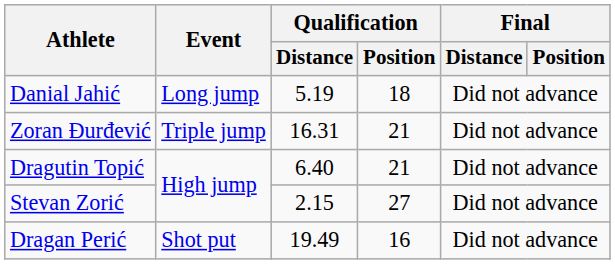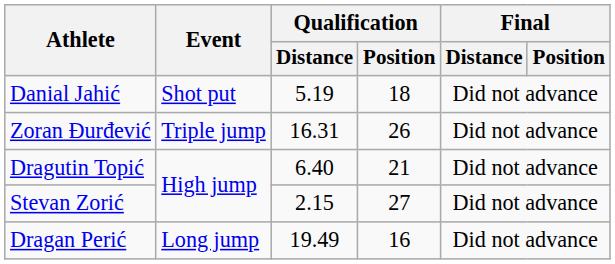 <table class=wikitable style="font-size:90%">
 <tr>
 <th rowspan="2">Athlete</th>
 <th rowspan="2">Event</th>
 <th colspan="2">Qualification</th>
 <th colspan="2">Final</th>
 </tr>
 <tr style="font-size:95%">
 <th>Distance</th>
 <th>Position</th>
 <th>Distance</th>
 <th>Position</th>
 </tr>
 <tr align=center>
 <td align=left><a href='#'>Danial Jahić</a></td>
-<td align=left><a href='#'>Long jump</a></td>
+<td align=left><a href='#'>Shot put</a></td>
 <td>5.19</td>
 <td>18</td>
 <td colspan=2>Did not advance</td>
 </tr>
 <tr align=center>
 <td align=left><a href='#'>Zoran Đurđević</a></td>
 <td align=left><a href='#'>Triple jump</a></td>
 <td>16.31</td>
-<td>21</td>
+<td>26</td>
 <td colspan=2>Did not advance</td>
 </tr>
 <tr align=center>
 <td align=left><a href='#'>Dragutin Topić</a></td>
 <td align=left rowspan=2><a href='#'>High jump</a></td>
 <td>6.40</td>
 <td>21</td>
 <td colspan=2>Did not advance</td>
 </tr>
 <tr align=center>
 <td align=left><a href='#'>Stevan Zorić</a></td>
 <td>2.15</td>
 <td>27</td>
 <td colspan=2>Did not advance</td>
 </tr>
 <tr align=center>
 <td align=left><a href='#'>Dragan Perić</a></td>
-<td align=left><a href='#'>Shot put</a></td>
+<td align=left><a href='#'>Long jump</a></td>
 <td>19.49</td>
 <td>16</td>
 <td colspan=2>Did not advance</td>
 </tr>
 </table>
